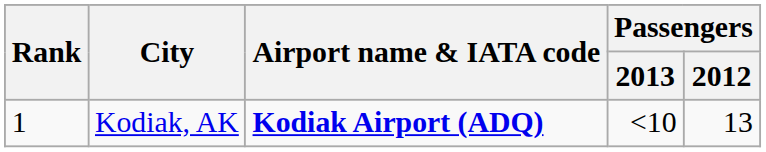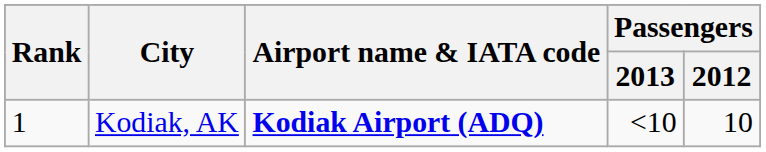 <table class="wikitable">
 <tr>
 <th rowspan="2">Rank</th>
 <th rowspan="2">City</th>
 <th rowspan="2">Airport name & IATA code</th>
 <th colspan="2">Passengers</th>
 </tr>
 <tr>
 <th>2013</th>
 <th>2012</th>
 </tr>
 <tr>
 <td>1</td>
 <td><a href='#'>Kodiak, AK</a></td>
 <td><strong><a href='#'>Kodiak Airport (ADQ)</a></strong></td>
 <td align="right"><10</td>
-<td align="right">13</td>
+<td align="right">10</td>
 </tr>
 </table>
